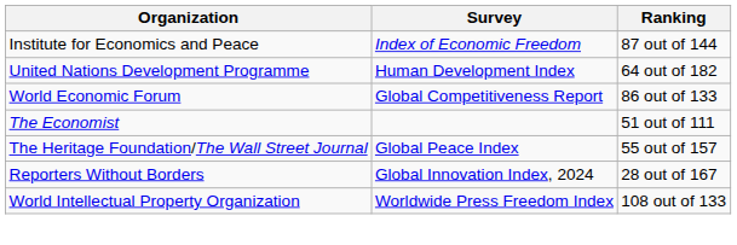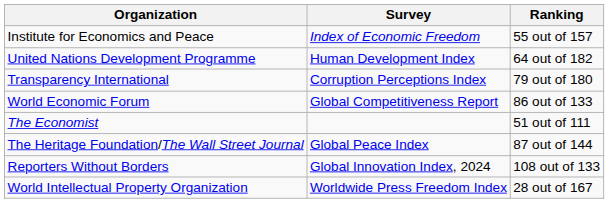 <table class="wikitable">
 <tr>
 <th>Organization</th>
 <th>Survey</th>
 <th>Ranking</th>
 </tr>
 <tr>
 <td>Institute for Economics and Peace </td>
 <td><em><a href='#'>Index of Economic Freedom</a></em></td>
-<td>87 out of 144</td>
+<td>55 out of 157</td>
 </tr>
 <tr>
 <td><a href='#'>United Nations Development Programme</a></td>
 <td><a href='#'>Human Development Index</a></td>
 <td>64 out of 182</td>
+</tr>
+<tr>
+<td><a href='#'>Transparency International</a></td>
+<td><a href='#'>Corruption Perceptions Index</a></td>
+<td>79 out of 180</td>
 </tr>
 <tr>
 <td><a href='#'>World Economic Forum</a></td>
 <td><a href='#'>Global Competitiveness Report</a></td>
 <td>86 out of 133</td>
 </tr>
 <tr>
 <td><em><a href='#'>The Economist</a></em></td>
 <td></td>
 <td>51 out of 111</td>
 </tr>
 <tr>
 <td><a href='#'>The Heritage Foundation</a>/<em><a href='#'>The Wall Street Journal</a></em></td>
 <td><a href='#'>Global Peace Index</a></td>
-<td>55 out of 157</td>
+<td>87 out of 144</td>
 </tr>
 <tr>
 <td><a href='#'>Reporters Without Borders</a></td>
 <td><a href='#'>Global Innovation Index</a>, 2024</td>
-<td>28 out of 167</td>
+<td>108 out of 133</td>
 </tr>
 <tr>
 <td><a href='#'>World Intellectual Property Organization</a></td>
 <td><a href='#'>Worldwide Press Freedom Index</a></td>
-<td>108 out of 133</td>
+<td>28 out of 167</td>
 </tr>
 </table>
